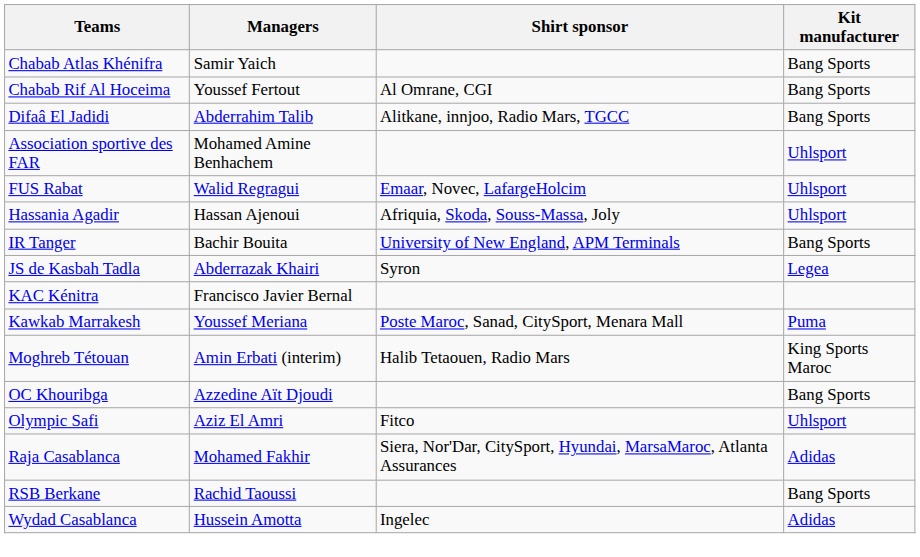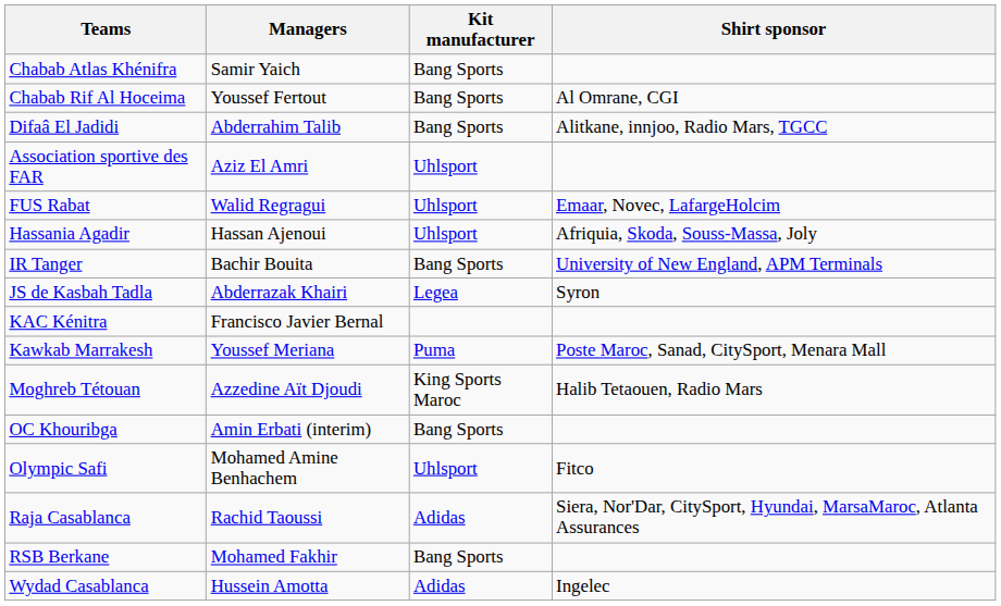 <table class="wikitable">
 <tr>
 <th>Teams</th>
 <th>Managers</th>
+<th>Kit manufacturer</th>
 <th>Shirt sponsor</th>
-<th>Kit manufacturer</th>
 </tr>
 <tr>
 <td><a href='#'>Chabab Atlas Khénifra</a></td>
 <td> Samir Yaich</td>
+<td>Bang Sports</td>
 <td></td>
-<td>Bang Sports</td>
 </tr>
 <tr>
 <td><a href='#'>Chabab Rif Al Hoceima</a></td>
 <td> Youssef Fertout</td>
+<td>Bang Sports</td>
 <td>Al Omrane, CGI</td>
-<td>Bang Sports</td>
 </tr>
 <tr>
 <td><a href='#'>Difaâ El Jadidi</a></td>
 <td> <a href='#'>Abderrahim Talib</a></td>
+<td>Bang Sports</td>
 <td>Alitkane, innjoo, Radio Mars, <a href='#'>TGCC</a></td>
-<td>Bang Sports</td>
 </tr>
 <tr>
 <td><a href='#'>Association sportive des FAR</a></td>
-<td> Mohamed Amine Benhachem</td>
+<td> <a href='#'>Aziz El Amri</a></td>
+<td><a href='#'>Uhlsport</a></td>
 <td></td>
-<td><a href='#'>Uhlsport</a></td>
 </tr>
 <tr>
 <td><a href='#'>FUS Rabat</a></td>
 <td> <a href='#'>Walid Regragui</a></td>
+<td><a href='#'>Uhlsport</a></td>
 <td><a href='#'>Emaar</a>, Novec, <a href='#'>LafargeHolcim</a></td>
-<td><a href='#'>Uhlsport</a></td>
 </tr>
 <tr>
 <td><a href='#'>Hassania Agadir</a></td>
 <td> Hassan Ajenoui</td>
+<td><a href='#'>Uhlsport</a></td>
 <td>Afriquia, <a href='#'>Skoda</a>, <a href='#'>Souss-Massa</a>, Joly</td>
-<td><a href='#'>Uhlsport</a></td>
 </tr>
 <tr>
 <td><a href='#'>IR Tanger</a></td>
 <td> Bachir Bouita</td>
+<td>Bang Sports</td>
 <td><a href='#'>University of New England</a>, <a href='#'>APM Terminals</a></td>
-<td>Bang Sports</td>
 </tr>
 <tr>
 <td><a href='#'>JS de Kasbah Tadla</a></td>
 <td> <a href='#'>Abderrazak Khairi</a></td>
+<td><a href='#'>Legea</a></td>
 <td>Syron</td>
-<td><a href='#'>Legea</a></td>
 </tr>
 <tr>
 <td><a href='#'>KAC Kénitra</a></td>
 <td> Francisco Javier Bernal</td>
 <td></td>
 <td></td>
 </tr>
 <tr>
 <td><a href='#'>Kawkab Marrakesh</a></td>
 <td> <a href='#'>Youssef Meriana</a></td>
+<td><a href='#'>Puma</a></td>
 <td><a href='#'>Poste Maroc</a>, Sanad, CitySport, Menara Mall</td>
-<td><a href='#'>Puma</a></td>
 </tr>
 <tr>
 <td><a href='#'>Moghreb Tétouan</a></td>
-<td> <a href='#'>Amin Erbati</a> (interim)</td>
+<td> <a href='#'>Azzedine Aït Djoudi</a></td>
+<td>King Sports Maroc</td>
 <td>Halib Tetaouen, Radio Mars</td>
-<td>King Sports Maroc</td>
 </tr>
 <tr>
 <td><a href='#'>OC Khouribga</a></td>
-<td> <a href='#'>Azzedine Aït Djoudi</a></td>
+<td> <a href='#'>Amin Erbati</a> (interim)</td>
+<td>Bang Sports</td>
 <td></td>
-<td>Bang Sports</td>
 </tr>
 <tr>
 <td><a href='#'>Olympic Safi</a></td>
-<td> <a href='#'>Aziz El Amri</a></td>
+<td> Mohamed Amine Benhachem</td>
+<td><a href='#'>Uhlsport</a></td>
 <td>Fitco</td>
-<td><a href='#'>Uhlsport</a></td>
 </tr>
 <tr>
 <td><a href='#'>Raja Casablanca</a></td>
-<td> <a href='#'>Mohamed Fakhir</a></td>
+<td> <a href='#'>Rachid Taoussi</a></td>
+<td><a href='#'>Adidas</a></td>
 <td>Siera, Nor'Dar, CitySport, <a href='#'>Hyundai</a>, <a href='#'>MarsaMaroc</a>, Atlanta Assurances</td>
-<td><a href='#'>Adidas</a></td>
 </tr>
 <tr>
 <td><a href='#'>RSB Berkane</a></td>
-<td> <a href='#'>Rachid Taoussi</a></td>
+<td> <a href='#'>Mohamed Fakhir</a></td>
+<td>Bang Sports</td>
 <td></td>
-<td>Bang Sports</td>
 </tr>
 <tr>
 <td><a href='#'>Wydad Casablanca</a></td>
 <td> <a href='#'>Hussein Amotta</a></td>
+<td><a href='#'>Adidas</a></td>
 <td>Ingelec</td>
-<td><a href='#'>Adidas</a></td>
 </tr>
 </table>
